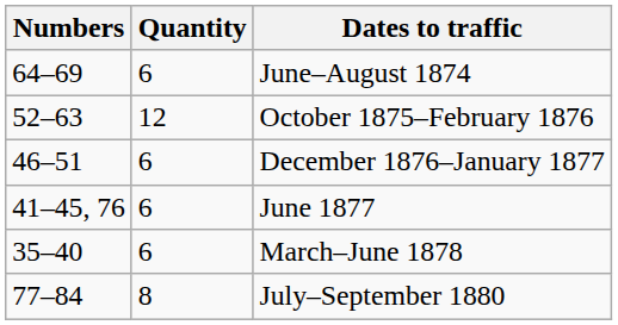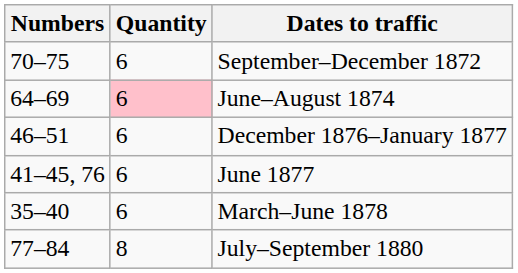 <table class=wikitable>
 <tr>
 <th>Numbers</th>
 <th>Quantity</th>
 <th>Dates to traffic</th>
 </tr>
 <tr>
-<td>64–69</td>
+<td>70–75</td>
 <td>6</td>
-<td>June–August 1874</td>
+<td>September–December 1872</td>
 </tr>
 <tr>
-<td>52–63</td>
-<td>12</td>
-<td>October 1875–February 1876</td>
+<td>64–69</td>
+<td style="background: pink;">6</td>
+<td>June–August 1874</td>
 </tr>
 <tr>
 <td>46–51</td>
 <td>6</td>
 <td>December 1876–January 1877</td>
 </tr>
 <tr>
 <td>41–45, 76</td>
 <td>6</td>
 <td>June 1877</td>
 </tr>
 <tr>
 <td>35–40</td>
 <td>6</td>
 <td>March–June 1878</td>
 </tr>
 <tr>
 <td>77–84</td>
 <td>8</td>
 <td>July–September 1880</td>
 </tr>
 </table>
